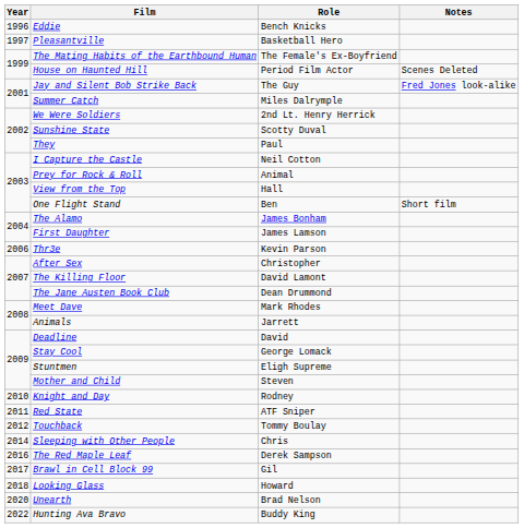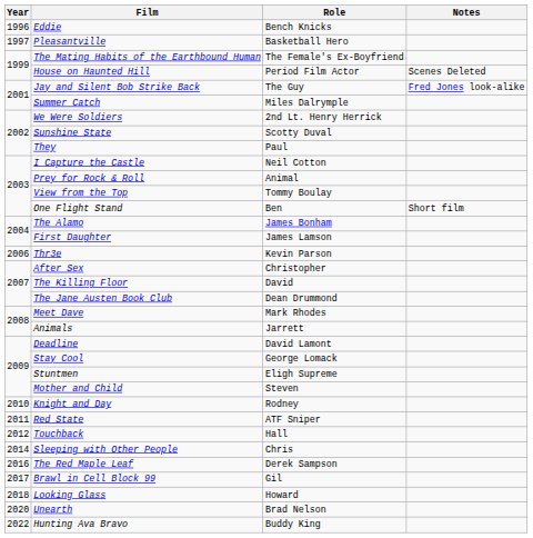 <table class="wikitable" style="font-size:100%">
 <tr style="text-align:center;">
 <th>Year</th>
 <th>Film</th>
 <th>Role</th>
 <th>Notes</th>
 </tr>
 <tr>
 <td rowspan="1">1996</td>
 <td><em><a href='#'>Eddie</a></em></td>
 <td>Bench Knicks</td>
 <td></td>
 </tr>
 <tr>
 <td rowspan="1">1997</td>
 <td><em><a href='#'>Pleasantville</a></em></td>
 <td>Basketball Hero</td>
 <td></td>
 </tr>
 <tr>
 <td rowspan="2">1999</td>
 <td><em><a href='#'>The Mating Habits of the Earthbound Human</a></em></td>
 <td>The Female's Ex-Boyfriend</td>
 <td></td>
 </tr>
 <tr>
 <td><em><a href='#'>House on Haunted Hill</a></em></td>
 <td>Period Film Actor</td>
 <td>Scenes Deleted</td>
 </tr>
 <tr>
 <td rowspan="2">2001</td>
 <td><em><a href='#'>Jay and Silent Bob Strike Back</a></em></td>
 <td>The Guy</td>
 <td><a href='#'>Fred Jones</a> look-alike</td>
 </tr>
 <tr>
 <td><em><a href='#'>Summer Catch</a></em></td>
 <td>Miles Dalrymple</td>
 <td></td>
 </tr>
 <tr>
 <td rowspan="3">2002</td>
 <td><em><a href='#'>We Were Soldiers</a></em></td>
 <td>2nd Lt. Henry Herrick</td>
 <td></td>
 </tr>
 <tr>
 <td><em><a href='#'>Sunshine State</a></em></td>
 <td>Scotty Duval</td>
 <td></td>
 </tr>
 <tr>
 <td><em><a href='#'>They</a></em></td>
 <td>Paul</td>
 <td></td>
 </tr>
 <tr>
 <td rowspan="4">2003</td>
 <td><em><a href='#'>I Capture the Castle</a></em></td>
 <td>Neil Cotton</td>
 <td></td>
 </tr>
 <tr>
 <td><em><a href='#'>Prey for Rock & Roll</a></em></td>
 <td>Animal</td>
 <td></td>
 </tr>
 <tr>
 <td><em><a href='#'>View from the Top</a></em></td>
-<td>Hall</td>
+<td>Tommy Boulay</td>
 <td></td>
 </tr>
 <tr>
 <td><em>One Flight Stand</em></td>
 <td>Ben</td>
 <td>Short film</td>
 </tr>
 <tr>
 <td rowspan="2">2004</td>
 <td><em><a href='#'>The Alamo</a></em></td>
 <td><a href='#'>James Bonham</a></td>
 <td></td>
 </tr>
 <tr>
 <td><em><a href='#'>First Daughter</a></em></td>
 <td>James Lamson</td>
 <td></td>
 </tr>
 <tr>
 <td rowspan="1">2006</td>
 <td><em><a href='#'>Thr3e</a></em></td>
 <td>Kevin Parson</td>
 <td></td>
 </tr>
 <tr>
 <td rowspan="3">2007</td>
 <td><em><a href='#'>After Sex</a></em></td>
 <td>Christopher</td>
 <td></td>
 </tr>
 <tr>
 <td><em><a href='#'>The Killing Floor</a></em></td>
-<td>David Lamont</td>
+<td>David</td>
 <td></td>
 </tr>
 <tr>
 <td><em><a href='#'>The Jane Austen Book Club</a></em></td>
 <td>Dean Drummond</td>
 <td></td>
 </tr>
 <tr>
 <td rowspan="2">2008</td>
 <td><em><a href='#'>Meet Dave</a></em></td>
 <td>Mark Rhodes</td>
 <td></td>
 </tr>
 <tr>
 <td><em>Animals</em></td>
 <td>Jarrett</td>
 <td></td>
 </tr>
 <tr>
 <td rowspan="4">2009</td>
 <td><em><a href='#'>Deadline</a></em></td>
-<td>David</td>
+<td>David Lamont</td>
 <td></td>
 </tr>
 <tr>
 <td><em><a href='#'>Stay Cool</a></em></td>
 <td>George Lomack</td>
 <td></td>
 </tr>
 <tr>
 <td><em>Stuntmen</em></td>
 <td>Eligh Supreme</td>
 <td></td>
 </tr>
 <tr>
 <td><em><a href='#'>Mother and Child</a></em></td>
 <td>Steven</td>
 <td></td>
 </tr>
 <tr>
 <td rowspan="1">2010</td>
 <td><em><a href='#'>Knight and Day</a></em></td>
 <td>Rodney</td>
 <td></td>
 </tr>
 <tr>
 <td rowspan="1">2011</td>
 <td><em><a href='#'>Red State</a></em></td>
 <td>ATF Sniper</td>
 <td></td>
 </tr>
 <tr>
 <td rowspan="1">2012</td>
 <td><em><a href='#'>Touchback</a></em></td>
-<td>Tommy Boulay</td>
+<td>Hall</td>
 <td></td>
 </tr>
 <tr>
 <td rowspan="1">2014</td>
 <td><em><a href='#'>Sleeping with Other People</a></em></td>
 <td>Chris</td>
 <td></td>
 </tr>
 <tr>
 <td>2016</td>
 <td><em><a href='#'>The Red Maple Leaf</a></em></td>
 <td>Derek Sampson</td>
 <td></td>
 </tr>
 <tr>
 <td rowspan="1">2017</td>
 <td><em><a href='#'>Brawl in Cell Block 99</a></em></td>
 <td>Gil</td>
 <td></td>
 </tr>
 <tr>
 <td rowspan="1">2018</td>
 <td><em><a href='#'>Looking Glass</a></em></td>
 <td>Howard</td>
 <td></td>
 </tr>
 <tr>
 <td rowspan="1">2020</td>
 <td><em><a href='#'>Unearth</a></em></td>
 <td>Brad Nelson</td>
 <td></td>
 </tr>
 <tr>
 <td>2022</td>
 <td><em>Hunting Ava Bravo</em></td>
 <td>Buddy King</td>
 <td></td>
 </tr>
 </table>
